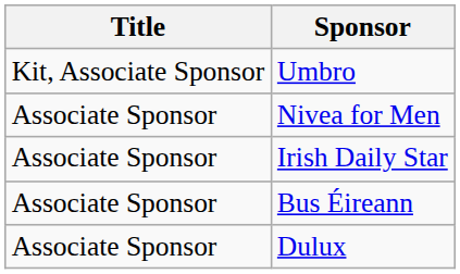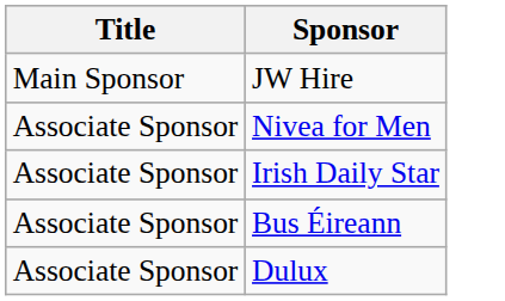 <table class="wikitable">
 <tr>
 <th>Title</th>
 <th>Sponsor</th>
 </tr>
 <tr>
-<td>Kit, Associate Sponsor</td>
-<td><a href='#'>Umbro</a></td>
+<td>Main Sponsor</td>
+<td>JW Hire</td>
 </tr>
 <tr>
 <td>Associate Sponsor</td>
 <td><a href='#'>Nivea for Men</a></td>
 </tr>
 <tr>
 <td>Associate Sponsor</td>
 <td><a href='#'>Irish Daily Star</a></td>
 </tr>
 <tr>
 <td>Associate Sponsor</td>
 <td><a href='#'>Bus Éireann</a></td>
 </tr>
 <tr>
 <td>Associate Sponsor</td>
 <td><a href='#'>Dulux</a></td>
 </tr>
 </table>
